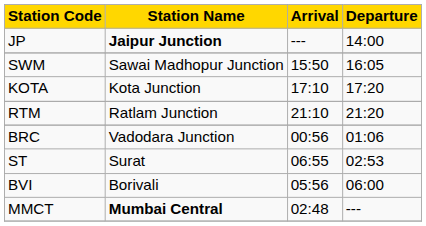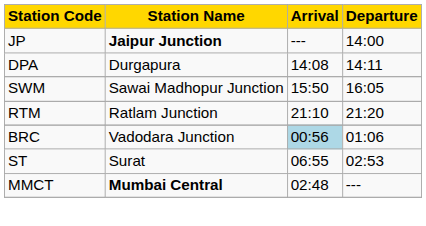 <table class="wikitable">
 <tr>
 <th style="background:gold;">Station Code</th>
 <th ! style="background:gold;">Station Name</th>
 <th ! style="background:gold;">Arrival</th>
 <th ! style="background:gold;">Departure</th>
 </tr>
 <tr>
 <td>JP</td>
 <td><strong>Jaipur Junction</strong></td>
 <td>---</td>
 <td>14:00</td>
 </tr>
 <tr>
+<td>DPA</td>
+<td>Durgapura</td>
+<td>14:08</td>
+<td>14:11</td>
+</tr>
+<tr>
 </tr>
 <tr>
 <td>SWM</td>
 <td>Sawai Madhopur Junction</td>
 <td>15:50</td>
 <td>16:05</td>
-</tr>
-<tr>
-<td>KOTA</td>
-<td>Kota Junction</td>
-<td>17:10</td>
-<td>17:20</td>
 </tr>
 <tr>
 </tr>
 <tr>
 <td>RTM</td>
 <td>Ratlam Junction</td>
 <td>21:10</td>
 <td>21:20</td>
 </tr>
 <tr>
 </tr>
 <tr>
 <td>BRC</td>
 <td>Vadodara Junction</td>
-<td>00:56</td>
+<td style="background: lightblue;">00:56</td>
 <td>01:06</td>
 </tr>
 <tr>
 <td>ST</td>
 <td>Surat</td>
 <td>06:55</td>
 <td>02:53</td>
-</tr>
-<tr>
-<td>BVI</td>
-<td>Borivali</td>
-<td>05:56</td>
-<td>06:00</td>
 </tr>
 <tr>
 <td>MMCT</td>
 <td><strong>Mumbai Central</strong></td>
 <td>02:48</td>
 <td>---</td>
 </tr>
 <tr>
 </tr>
 </table>
